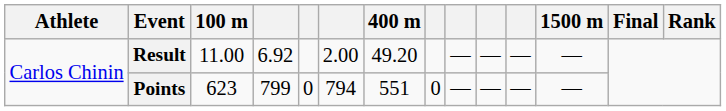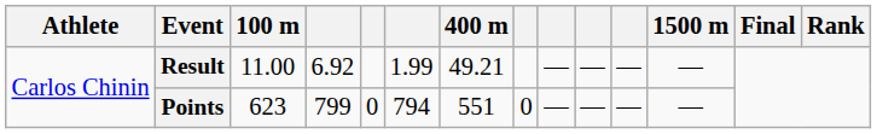 <table class="wikitable" style="font-size:90%">
 <tr>
 <th>Athlete</th>
 <th>Event</th>
 <th>100 m</th>
 <th></th>
 <th></th>
 <th></th>
 <th>400 m</th>
 <th></th>
 <th></th>
 <th></th>
 <th></th>
 <th>1500 m</th>
 <th>Final</th>
 <th>Rank</th>
 </tr>
 <tr align=center>
 <td rowspan=2 align=left><a href='#'>Carlos Chinin</a></td>
 <th style="font-size:95%">Result</th>
 <td>11.00</td>
 <td>6.92</td>
 <td></td>
-<td>2.00</td>
-<td>49.20</td>
+<td>1.99</td>
+<td>49.21</td>
 <td></td>
 <td>—</td>
 <td>—</td>
 <td>—</td>
 <td>—</td>
 <td rowspan=2 colspan=2></td>
 </tr>
 <tr align=center>
 <th style="font-size:95%">Points</th>
 <td>623</td>
 <td>799</td>
 <td>0</td>
 <td>794</td>
 <td>551</td>
 <td>0</td>
 <td>—</td>
 <td>—</td>
 <td>—</td>
 <td>—</td>
 </tr>
 </table>
